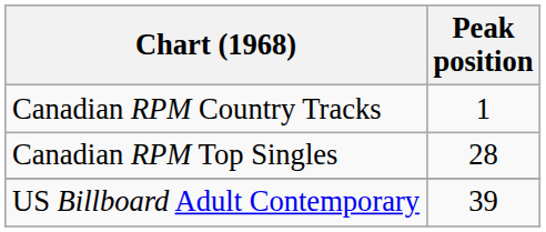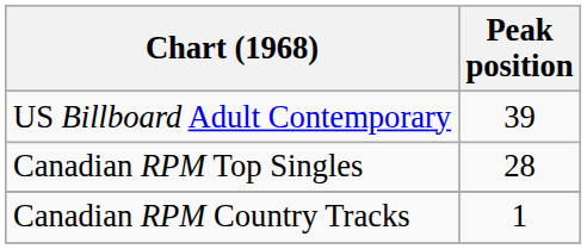 <table class="wikitable sortable">
 <tr>
 <th>Chart (1968)</th>
 <th>Peak<br>position</th>
 </tr>
 <tr>
-<td>Canadian <em>RPM</em> Country Tracks</td>
-<td style="text-align:center;">1</td>
+<td>US <em>Billboard</em> <a href='#'>Adult Contemporary</a></td>
+<td align="center">39</td>
 </tr>
 <tr>
 <td>Canadian <em>RPM</em> Top Singles</td>
 <td style="text-align:center;">28</td>
 </tr>
 <tr>
 </tr>
 <tr>
 </tr>
 <tr>
-<td>US <em>Billboard</em> <a href='#'>Adult Contemporary</a></td>
-<td align="center">39</td>
+<td>Canadian <em>RPM</em> Country Tracks</td>
+<td style="text-align:center;">1</td>
 </tr>
 </table>
